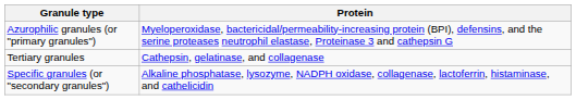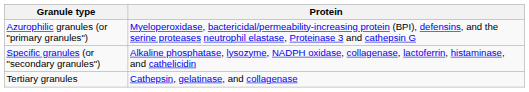 <table class="wikitable">
 <tr>
 <th>Granule type</th>
 <th>Protein</th>
 </tr>
 <tr>
 <td><a href='#'>Azurophilic</a> granules (or "primary granules")</td>
 <td><a href='#'>Myeloperoxidase</a>, <a href='#'>bactericidal/permeability-increasing protein</a> (BPI), <a href='#'>defensins</a>, and the <a href='#'>serine proteases</a> <a href='#'>neutrophil elastase</a>, <a href='#'>Proteinase 3</a> and  <a href='#'>cathepsin G</a></td>
 </tr>
 <tr>
+<td><a href='#'>Specific granules</a> (or "secondary granules")</td>
+<td><a href='#'>Alkaline phosphatase</a>, <a href='#'>lysozyme</a>, <a href='#'>NADPH oxidase</a>, <a href='#'>collagenase</a>, <a href='#'>lactoferrin</a>, <a href='#'>histaminase</a>, and <a href='#'>cathelicidin</a></td>
+</tr>
+<tr>
 <td>Tertiary granules</td>
 <td><a href='#'>Cathepsin</a>, <a href='#'>gelatinase</a>, and <a href='#'>collagenase</a></td>
 </tr>
-<tr>
-<td><a href='#'>Specific granules</a> (or "secondary granules")</td>
-<td><a href='#'>Alkaline phosphatase</a>, <a href='#'>lysozyme</a>, <a href='#'>NADPH oxidase</a>, <a href='#'>collagenase</a>, <a href='#'>lactoferrin</a>, <a href='#'>histaminase</a>, and <a href='#'>cathelicidin</a></td>
-</tr>
 </table>
